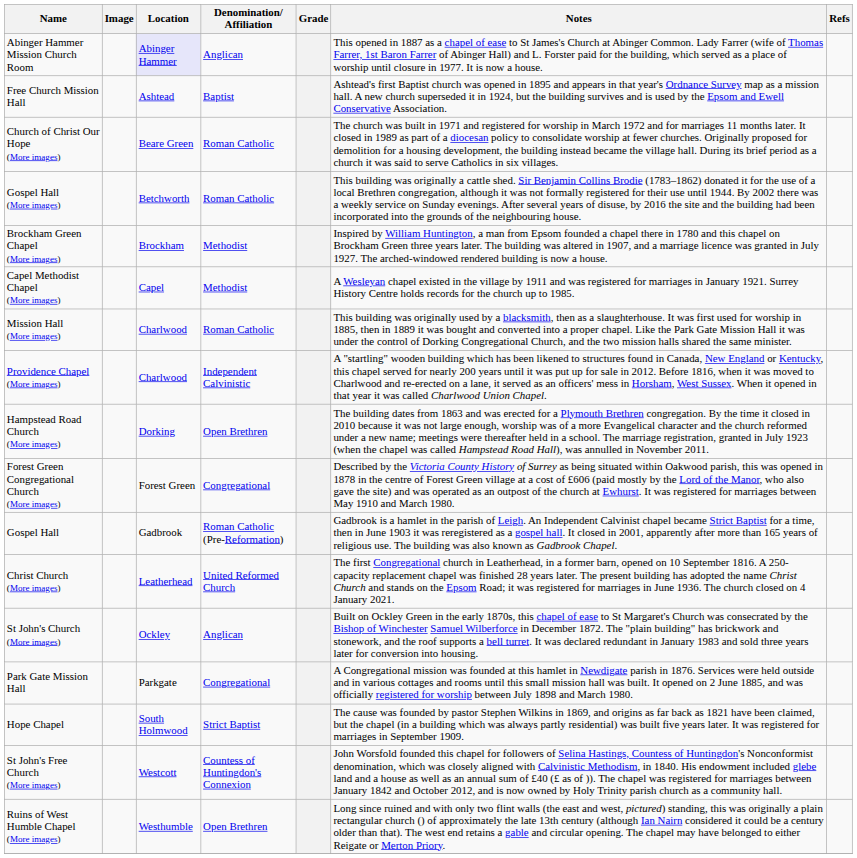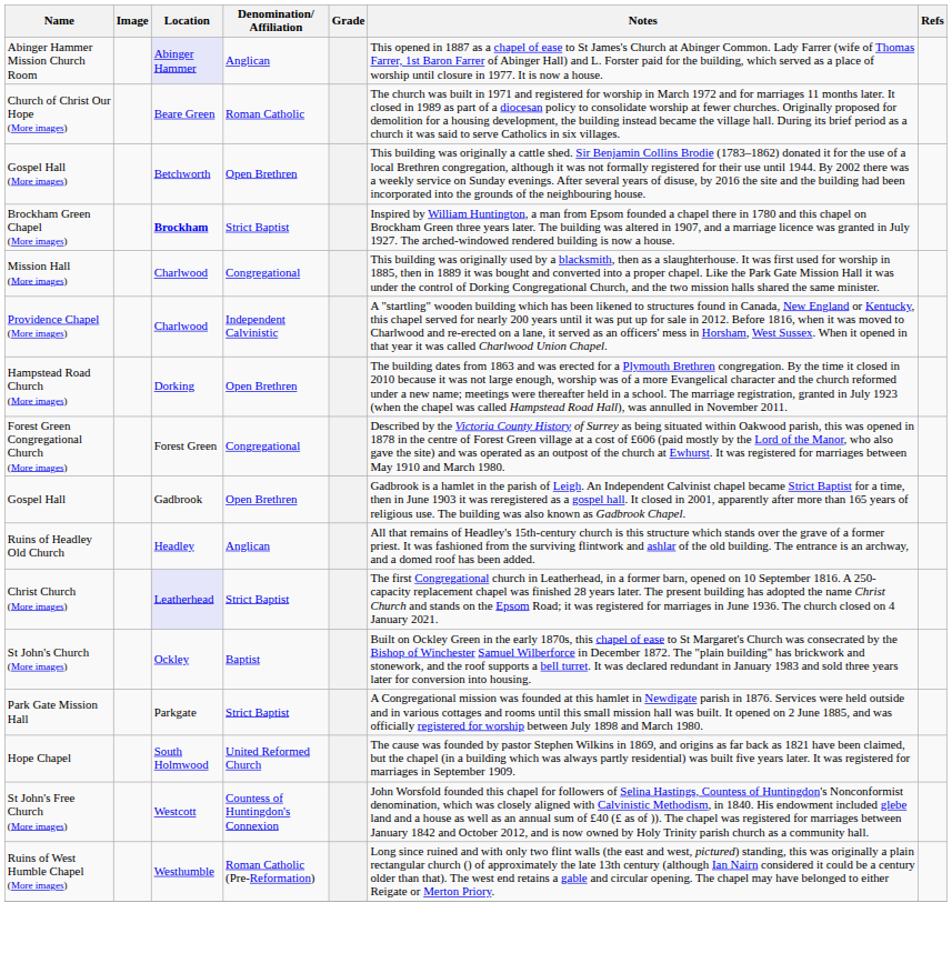 <table class="wikitable sortable">
 <tr>
 <th align="center">Name</th>
 <th align="center" class="unsortable">Image</th>
 <th align="center">Location</th>
 <th align="center">Denomination/<br>Affiliation</th>
 <th align="center">Grade</th>
 <th align="center" class="unsortable">Notes</th>
 <th align="center" class="unsortable">Refs</th>
 </tr>
 <tr>
 <td>Abinger Hammer Mission Church Room</td>
 <td></td>
 <td style="background: lavender;"><a href='#'>Abinger Hammer</a><br></td>
 <td><a href='#'>Anglican</a></td>
 <th align="center"></th>
 <td>This opened in 1887 as a <a href='#'>chapel of ease</a> to St James's Church at Abinger Common.  Lady Farrer (wife of <a href='#'>Thomas Farrer, 1st Baron Farrer</a> of Abinger Hall) and L. Forster paid for the building, which served as a place of worship until closure in 1977.  It is now a house.</td>
 <td><br></td>
 </tr>
 <tr>
-<td>Free Church Mission Hall</td>
-<td></td>
-<td><a href='#'>Ashtead</a><br></td>
-<td><a href='#'>Baptist</a></td>
-<th align="center"></th>
-<td>Ashtead's first Baptist church was opened in 1895 and appears in that year's <a href='#'>Ordnance Survey</a> map as a mission hall.  A new church superseded it in 1924, but the building survives and is used by the <a href='#'>Epsom and Ewell</a> <a href='#'>Conservative</a> Association.</td>
-<td><br></td>
-</tr>
-<tr>
 <td>Church of Christ Our Hope<br><small>(<a href='#'>More images</a>)</small></td>
 <td></td>
 <td><a href='#'>Beare Green</a><br></td>
 <td><a href='#'>Roman Catholic</a></td>
 <th align="center"></th>
 <td>The church was built in 1971 and registered for worship in March 1972 and for marriages 11 months later.  It closed in 1989 as part of a <a href='#'>diocesan</a> policy to consolidate worship at fewer churches.  Originally proposed for demolition for a housing development, the building instead became the village hall.  During its brief period as a church  it was said to serve Catholics in six villages.</td>
 <td><br></td>
 </tr>
 <tr>
 <td>Gospel Hall<br><small>(<a href='#'>More images</a>)</small></td>
 <td></td>
 <td><a href='#'>Betchworth</a><br></td>
-<td><a href='#'>Roman Catholic</a></td>
+<td><a href='#'>Open Brethren</a></td>
 <th align="center"></th>
 <td>This building was originally a cattle shed.  <a href='#'>Sir Benjamin Collins Brodie</a> (1783–1862) donated it for the use of a local Brethren congregation, although it was not formally registered for their use until 1944.  By 2002 there was a weekly service on Sunday evenings. After several years of disuse, by 2016 the site and the building had been incorporated into the grounds of the neighbouring house.</td>
 <td><br></td>
 </tr>
 <tr>
 <td>Brockham Green Chapel<br><small>(<a href='#'>More images</a>)</small></td>
 <td></td>
-<td><a href='#'>Brockham</a><br></td>
-<td><a href='#'>Methodist</a></td>
+<td><strong><a href='#'>Brockham</a><br></strong></td>
+<td><a href='#'>Strict Baptist</a></td>
 <th align="center"></th>
 <td>Inspired by <a href='#'>William Huntington</a>, a man from Epsom founded a chapel there in 1780 and this chapel on Brockham Green three years later.  The building was altered in 1907, and a marriage licence was granted in July 1927.  The arched-windowed rendered building is now a house.</td>
 <td><br><br></td>
 </tr>
 <tr>
-<td>Capel Methodist Chapel<br><small>(<a href='#'>More images</a>)</small></td>
-<td></td>
-<td><a href='#'>Capel</a><br></td>
-<td><a href='#'>Methodist</a></td>
-<th align="center"></th>
-<td>A <a href='#'>Wesleyan</a> chapel existed in the village by 1911 and was registered for marriages in January 1921.  Surrey History Centre holds records for the church up to 1985.</td>
-<td><br></td>
-</tr>
-<tr>
 <td>Mission Hall<br><small>(<a href='#'>More images</a>)</small></td>
 <td></td>
 <td><a href='#'>Charlwood</a><br></td>
-<td><a href='#'>Roman Catholic</a></td>
+<td><a href='#'>Congregational</a></td>
 <th align="center"></th>
 <td>This building was originally used by a <a href='#'>blacksmith</a>, then as a slaughterhouse.  It was first used for worship in 1885, then in 1889 it was bought and converted into a proper chapel.  Like the Park Gate Mission Hall it was under the control of Dorking Congregational Church, and the two mission halls shared the same minister.</td>
 <td><br></td>
 </tr>
 <tr>
 <td><a href='#'>Providence Chapel</a><br><small>(<a href='#'>More images</a>)</small></td>
 <td></td>
 <td><a href='#'>Charlwood</a><br></td>
 <td><a href='#'>Independent Calvinistic</a></td>
 <th></th>
 <td>A "startling" wooden building which has been likened to structures found in Canada, <a href='#'>New England</a> or <a href='#'>Kentucky</a>, this chapel served for nearly 200 years until it was put up for sale in 2012.  Before 1816, when it was moved to Charlwood and re-erected on a lane, it served as an officers' mess in <a href='#'>Horsham</a>, <a href='#'>West Sussex</a>.  When it opened in that year it was called <em>Charlwood Union Chapel</em>.</td>
 <td><br><br><br></td>
 </tr>
 <tr>
 <td>Hampstead Road Church<br><small>(<a href='#'>More images</a>)</small></td>
 <td></td>
 <td><a href='#'>Dorking</a><br></td>
 <td><a href='#'>Open Brethren</a></td>
 <th align="center"></th>
 <td>The building dates from 1863 and was erected for a <a href='#'>Plymouth Brethren</a> congregation.  By the time it closed in 2010 because it was not large enough, worship was of a more Evangelical character and the church reformed under a new name; meetings were thereafter held in a school.  The marriage registration, granted in July 1923 (when the chapel was called <em>Hampstead Road Hall</em>), was annulled in November 2011.</td>
 <td><br><br></td>
 </tr>
 <tr>
 <td>Forest Green Congregational Church<br><small>(<a href='#'>More images</a>)</small></td>
 <td></td>
 <td>Forest Green<br></td>
 <td><a href='#'>Congregational</a></td>
 <th align="center"></th>
 <td>Described by the <em><a href='#'>Victoria County History</a> of Surrey</em> as being situated within Oakwood parish, this was opened in 1878 in the centre of Forest Green village at a cost of £606 (paid mostly by the <a href='#'>Lord of the Manor</a>, who also gave the site) and was operated as an outpost of the church at <a href='#'>Ewhurst</a>.  It was registered for marriages between May 1910 and March 1980.</td>
 <td><br></td>
 </tr>
 <tr>
 <td>Gospel Hall</td>
 <td></td>
 <td>Gadbrook<br></td>
-<td><a href='#'>Roman Catholic</a> (Pre-<a href='#'>Reformation</a>)</td>
+<td><a href='#'>Open Brethren</a></td>
 <th align="center"></th>
 <td>Gadbrook is a hamlet in the parish of <a href='#'>Leigh</a>.  An Independent Calvinist chapel became <a href='#'>Strict Baptist</a> for a time, then in June 1903 it was reregistered as a <a href='#'>gospel hall</a>.  It closed in 2001, apparently after more than 165 years of religious use.  The building was also known as <em>Gadbrook Chapel</em>.</td>
 <td><br></td>
 </tr>
 <tr>
+<td>Ruins of Headley Old Church</td>
+<td></td>
+<td><a href='#'>Headley</a><br></td>
+<td><a href='#'>Anglican</a></td>
+<th></th>
+<td>All that remains of Headley's 15th-century church is this structure which stands over the grave of a former priest.  It was fashioned from the surviving flintwork and <a href='#'>ashlar</a> of the old building.  The entrance is an archway, and a domed roof has been added.</td>
+<td></td>
+</tr>
+<tr>
 <td>Christ Church<br><small>(<a href='#'>More images</a>)</small></td>
 <td></td>
-<td><a href='#'>Leatherhead</a><br></td>
-<td><a href='#'>United Reformed Church</a></td>
+<td style="background: lavender;"><a href='#'>Leatherhead</a><br></td>
+<td><a href='#'>Strict Baptist</a></td>
 <th align="center"></th>
 <td>The first <a href='#'>Congregational</a> church in Leatherhead, in a former barn, opened on 10 September 1816.  A 250-capacity replacement chapel was finished 28 years later.  The present building has adopted the name <em>Christ Church</em> and stands on the <a href='#'>Epsom</a> Road; it was registered for marriages in June 1936. The church closed on 4 January 2021.</td>
 <td><br><br></td>
 </tr>
 <tr>
 <td>St John's Church<br><small>(<a href='#'>More images</a>)</small></td>
 <td></td>
 <td><a href='#'>Ockley</a><br></td>
-<td><a href='#'>Anglican</a></td>
+<td><a href='#'>Baptist</a></td>
 <th align="center"></th>
 <td>Built on Ockley Green in the early 1870s, this <a href='#'>chapel of ease</a> to St Margaret's Church was consecrated by the <a href='#'>Bishop of Winchester</a> <a href='#'>Samuel Wilberforce</a> in December 1872.  The "plain building" has brickwork and stonework, and the roof supports a <a href='#'>bell turret</a>.  It was declared redundant in January 1983 and sold three years later for conversion into housing.</td>
 <td></td>
 </tr>
 <tr>
 <td>Park Gate Mission Hall</td>
 <td></td>
 <td>Parkgate<br></td>
-<td><a href='#'>Congregational</a></td>
+<td><a href='#'>Strict Baptist</a></td>
 <th align="center"></th>
 <td>A Congregational mission was founded at this hamlet in <a href='#'>Newdigate</a> parish in 1876.  Services were held outside and in various cottages and rooms until this small mission hall was built.  It opened on 2 June 1885, and was officially <a href='#'>registered for worship</a> between July 1898 and March 1980.</td>
 <td><br></td>
 </tr>
 <tr>
 <td>Hope Chapel</td>
 <td></td>
 <td><a href='#'>South Holmwood</a><br></td>
-<td><a href='#'>Strict Baptist</a></td>
+<td><a href='#'>United Reformed Church</a></td>
 <th align="center"></th>
 <td>The cause was founded by pastor Stephen Wilkins in 1869, and origins as far back as 1821 have been claimed, but the chapel (in a building which was always partly residential) was built five years later.  It was registered for marriages in September 1909.</td>
 <td><br></td>
 </tr>
 <tr>
 <td>St John's Free Church<br><small>(<a href='#'>More images</a>)</small></td>
 <td></td>
 <td><a href='#'>Westcott</a><br></td>
 <td><a href='#'>Countess of Huntingdon's Connexion</a></td>
 <th align="center"></th>
 <td>John Worsfold founded this chapel for followers of <a href='#'>Selina Hastings, Countess of Huntingdon</a>'s Nonconformist denomination, which was closely aligned with <a href='#'>Calvinistic Methodism</a>, in 1840.  His endowment included <a href='#'>glebe</a> land and a house as well as an annual sum of £40 (£ as of )).  The chapel was registered for marriages between January 1842 and October 2012, and is now owned by Holy Trinity parish church as a community hall.</td>
 <td><br><br></td>
 </tr>
 <tr>
 <td>Ruins of West Humble Chapel<br><small>(<a href='#'>More images</a>)</small></td>
 <td></td>
 <td><a href='#'>Westhumble</a><br></td>
-<td><a href='#'>Open Brethren</a></td>
+<td><a href='#'>Roman Catholic</a> (Pre-<a href='#'>Reformation</a>)</td>
 <th></th>
 <td>Long since ruined and with only two flint walls (the east and west, <em>pictured</em>) standing, this was originally a plain rectangular church () of approximately the late 13th century (although <a href='#'>Ian Nairn</a> considered it could be a century older than that).  The west end retains a <a href='#'>gable</a> and circular opening.  The chapel may have belonged to either Reigate  or <a href='#'>Merton Priory</a>.</td>
 <td><br></td>
 </tr>
 <tr>
 </tr>
 </table>
